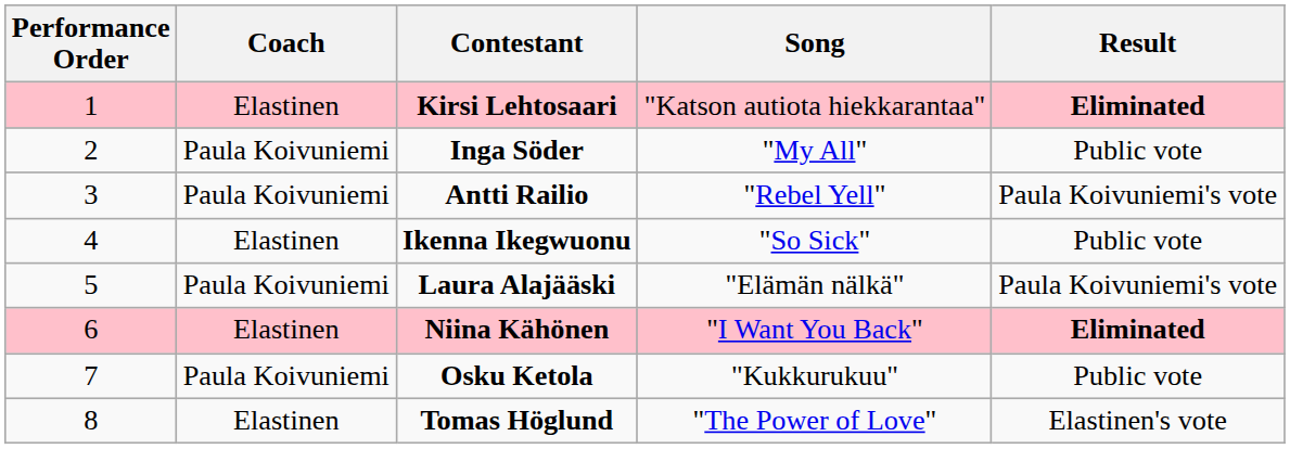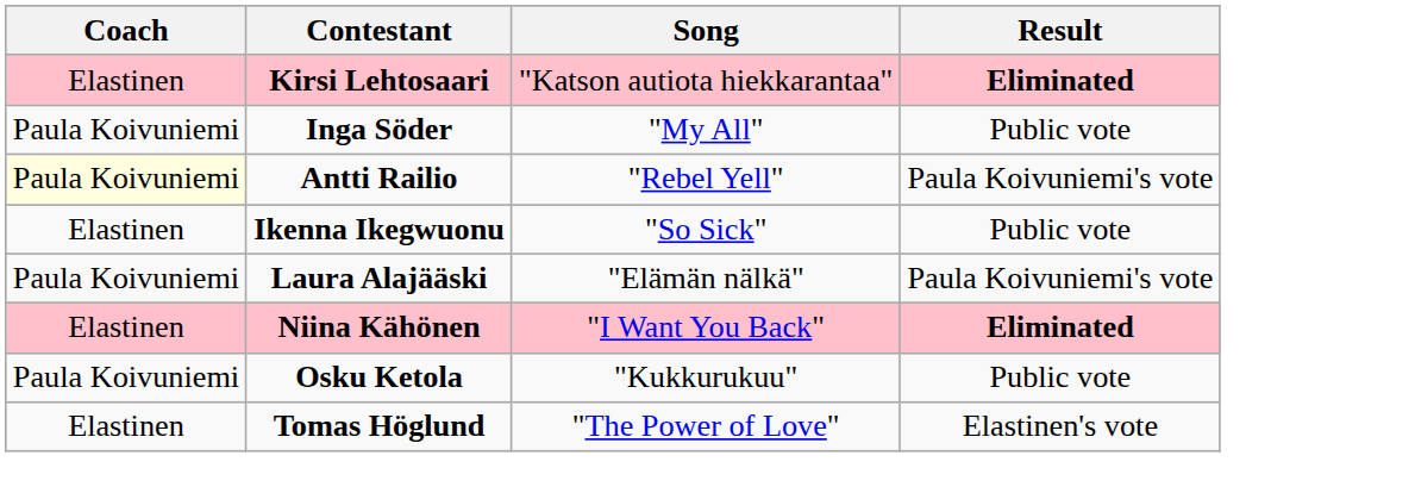 <table class="wikitable sortable" style="text-align: center; width: auto;">
 <tr>
-<th>Performance <br>Order</th>
 <th>Coach</th>
 <th>Contestant</th>
 <th>Song</th>
 <th>Result</th>
 </tr>
 <tr style="background:pink;">
-<td>1</td>
 <td>Elastinen</td>
 <td><strong>Kirsi Lehtosaari</strong></td>
 <td>"Katson autiota hiekkarantaa"</td>
 <td><strong>Eliminated</strong></td>
 </tr>
 <tr>
-<td>2</td>
 <td>Paula Koivuniemi</td>
 <td><strong>Inga Söder</strong></td>
 <td>"<a href='#'>My All</a>"</td>
 <td>Public vote</td>
 </tr>
 <tr>
-<td>3</td>
-<td>Paula Koivuniemi</td>
+<td style="background: lightyellow;">Paula Koivuniemi</td>
 <td><strong>Antti Railio</strong></td>
 <td>"<a href='#'>Rebel Yell</a>"</td>
 <td>Paula Koivuniemi's vote</td>
 </tr>
 <tr>
-<td>4</td>
 <td>Elastinen</td>
 <td><strong>Ikenna Ikegwuonu</strong></td>
 <td>"<a href='#'>So Sick</a>"</td>
 <td>Public vote</td>
 </tr>
 <tr>
-<td>5</td>
 <td>Paula Koivuniemi</td>
 <td><strong>Laura Alajääski</strong></td>
 <td>"Elämän nälkä"</td>
 <td>Paula Koivuniemi's vote</td>
 </tr>
 <tr style="background:pink;">
-<td>6</td>
 <td>Elastinen</td>
 <td><strong>Niina Kähönen</strong></td>
 <td>"<a href='#'>I Want You Back</a>"</td>
 <td><strong>Eliminated</strong></td>
 </tr>
 <tr>
-<td>7</td>
 <td>Paula Koivuniemi</td>
 <td><strong>Osku Ketola</strong></td>
 <td>"Kukkurukuu"</td>
 <td>Public vote</td>
 </tr>
 <tr>
-<td>8</td>
 <td>Elastinen</td>
 <td><strong>Tomas Höglund</strong></td>
 <td>"<a href='#'>The Power of Love</a>"</td>
 <td>Elastinen's vote</td>
 </tr>
 </table>
